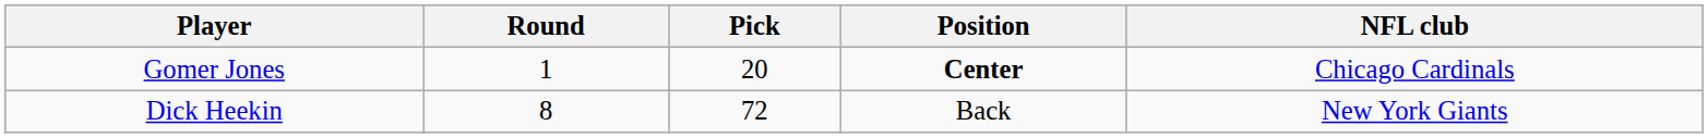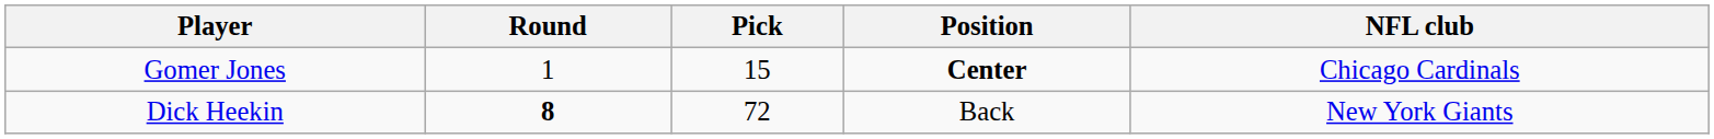 <table class="wikitable" width="80%">
 <tr>
 <th>Player</th>
 <th>Round</th>
 <th>Pick</th>
 <th>Position</th>
 <th>NFL club</th>
 </tr>
 <tr align="center" bgcolor="">
 <td><a href='#'>Gomer Jones</a></td>
 <td>1</td>
-<td>20</td>
+<td>15</td>
 <td><strong>Center</strong></td>
 <td><a href='#'>Chicago Cardinals</a></td>
 </tr>
 <tr align="center" bgcolor="">
 <td><a href='#'>Dick Heekin</a></td>
-<td>8</td>
+<td><strong>8</strong></td>
 <td>72</td>
 <td>Back</td>
 <td><a href='#'>New York Giants</a></td>
 </tr>
 </table>
